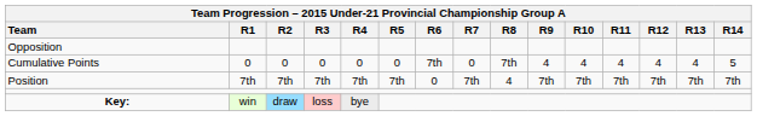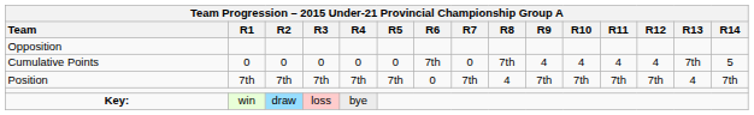 <table class="wikitable collapsible" style="text-align:center; line-height:100%; width:60%; font-size:90%">
 <tr>
 <th colspan=100%>Team Progression – 2015 Under-21 Provincial Championship Group A</th>
 </tr>
 <tr>
 <th style="text-align:left; width:30%;">Team</th>
 <th style="width:5%;">R1</th>
 <th style="width:5%;">R2</th>
 <th style="width:5%;">R3</th>
 <th style="width:5%;">R4</th>
 <th style="width:5%;">R5</th>
 <th style="width:5%;">R6</th>
 <th style="width:5%;">R7</th>
 <th style="width:5%;">R8</th>
 <th style="width:5%;">R9</th>
 <th style="width:5%;">R10</th>
 <th style="width:5%;">R11</th>
 <th style="width:5%;">R12</th>
 <th style="width:5%;">R13</th>
 <th style="width:5%;">R14</th>
 </tr>
 <tr>
 <td align=left>Opposition</td>
 <td></td>
 <td></td>
 <td></td>
 <td></td>
 <td></td>
 <td></td>
 <td> </td>
 <td></td>
 <td></td>
 <td></td>
 <td> </td>
 <td></td>
 <td></td>
 <td></td>
 </tr>
 <tr>
 <td align=left>Cumulative Points</td>
 <td>0</td>
 <td>0</td>
 <td>0</td>
 <td>0</td>
 <td>0</td>
 <td>7th</td>
 <td>0</td>
 <td>7th</td>
 <td>4</td>
 <td>4</td>
 <td>4</td>
 <td>4</td>
-<td>4</td>
+<td>7th</td>
 <td>5</td>
 </tr>
 <tr>
 <td align=left>Position</td>
 <td>7th</td>
 <td>7th</td>
 <td>7th</td>
 <td>7th</td>
 <td>7th</td>
 <td>0</td>
 <td>7th</td>
 <td>4</td>
 <td>7th</td>
 <td>7th</td>
 <td>7th</td>
 <td>7th</td>
-<td>7th</td>
+<td>4</td>
 <td>7th</td>
 </tr>
 <tr>
 <td colspan="100%" style="text-align:center;"></td>
 </tr>
 <tr>
 <td><strong>Key:</strong></td>
 <td style="background:#E8FFD8;">win</td>
 <td style="background:#97DEFF;">draw</td>
 <td style="background:#FFCCCC;">loss</td>
 <td style="background:#ECECEC;">bye</td>
 <td colspan="100%"></td>
 </tr>
 </table>
